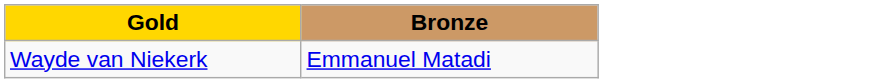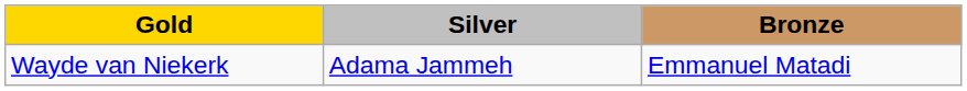 <table class="wikitable" style="text-align:left">
 <tr align="center">
 <td width=200 bgcolor=gold><strong>Gold</strong></td>
+<td width=200 bgcolor=silver><strong>Silver</strong></td>
 <td width=200 bgcolor=CC9966><strong>Bronze</strong></td>
 </tr>
 <tr>
 <td><a href='#'>Wayde van Niekerk</a><br><em></em></td>
+<td><a href='#'>Adama Jammeh</a><br><em></em></td>
 <td><a href='#'>Emmanuel Matadi</a><br><em></em></td>
 </tr>
 </table>
